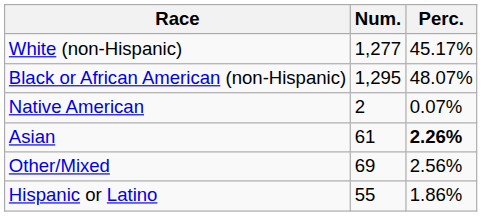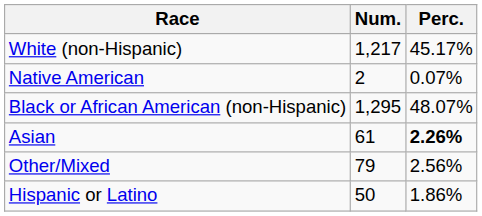 <table class="wikitable">
 <tr>
 <th>Race</th>
 <th>Num.</th>
 <th>Perc.</th>
 </tr>
 <tr>
 <td><a href='#'>White</a> (non-Hispanic)</td>
-<td>1,277</td>
+<td>1,217</td>
 <td>45.17%</td>
+</tr>
+<tr>
+<td><a href='#'>Native American</a></td>
+<td>2</td>
+<td>0.07%</td>
 </tr>
 <tr>
 <td><a href='#'>Black or African American</a> (non-Hispanic)</td>
 <td>1,295</td>
 <td>48.07%</td>
-</tr>
-<tr>
-<td><a href='#'>Native American</a></td>
-<td>2</td>
-<td>0.07%</td>
 </tr>
 <tr>
 <td><a href='#'>Asian</a></td>
 <td>61</td>
 <td><strong>2.26%</strong></td>
 </tr>
 <tr>
 <td><a href='#'>Other/Mixed</a></td>
-<td>69</td>
+<td>79</td>
 <td>2.56%</td>
 </tr>
 <tr>
 <td><a href='#'>Hispanic</a> or <a href='#'>Latino</a></td>
-<td>55</td>
+<td>50</td>
 <td>1.86%</td>
 </tr>
 </table>
